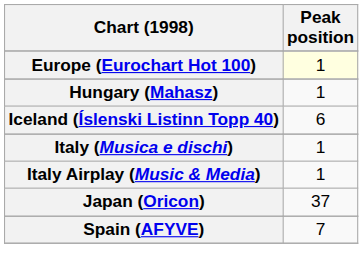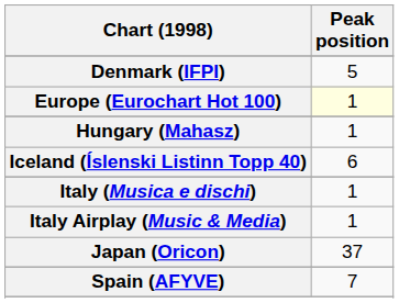 <table class="wikitable sortable plainrowheaders" style="text-align:center">
 <tr>
 <th>Chart (1998)</th>
 <th>Peak<br>position</th>
 </tr>
 <tr>
 </tr>
 <tr>
 </tr>
 <tr>
 </tr>
 <tr>
+</tr>
+<tr>
+<th scope="row">Denmark (<a href='#'>IFPI</a>)</th>
+<td>5</td>
 </tr>
 <tr>
 <th scope="row">Europe (<a href='#'>Eurochart Hot 100</a>)</th>
 <td style="background: lightyellow;">1</td>
 </tr>
 <tr>
 </tr>
 <tr>
 </tr>
 <tr>
 <th scope="row">Hungary (<a href='#'>Mahasz</a>)</th>
 <td>1</td>
 </tr>
 <tr>
 <th scope="row">Iceland (<a href='#'>Íslenski Listinn Topp 40</a>)</th>
 <td>6</td>
 </tr>
 <tr>
 </tr>
 <tr>
 <th scope="row">Italy (<em><a href='#'>Musica e dischi</a></em>)</th>
 <td>1</td>
 </tr>
 <tr>
 <th scope="row">Italy Airplay (<em><a href='#'>Music & Media</a></em>)</th>
 <td>1</td>
 </tr>
 <tr>
 <th scope="row">Japan (<a href='#'>Oricon</a>)</th>
 <td>37</td>
 </tr>
 <tr>
 </tr>
 <tr>
 </tr>
 <tr>
 </tr>
 <tr>
 </tr>
 <tr>
 </tr>
 <tr>
 <th scope="row">Spain (<a href='#'>AFYVE</a>)</th>
 <td>7</td>
 </tr>
 <tr>
 </tr>
 <tr>
 </tr>
 <tr>
 </tr>
 <tr>
 </tr>
 </table>
